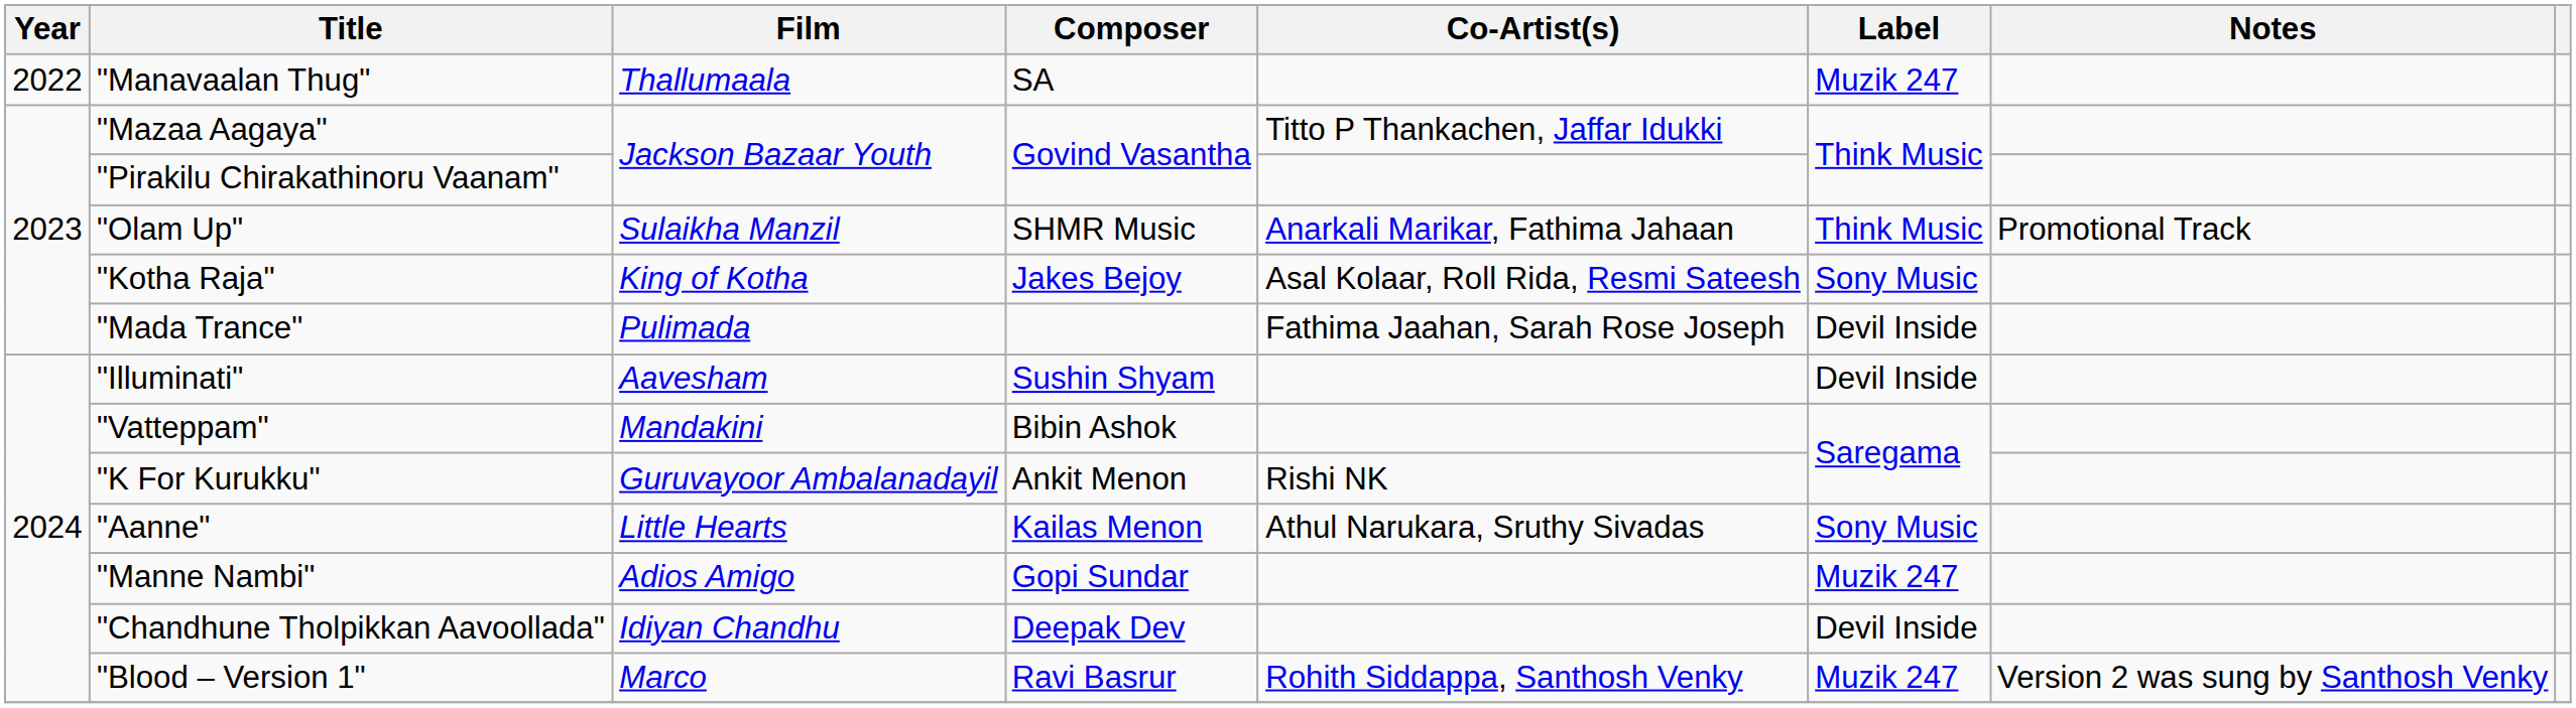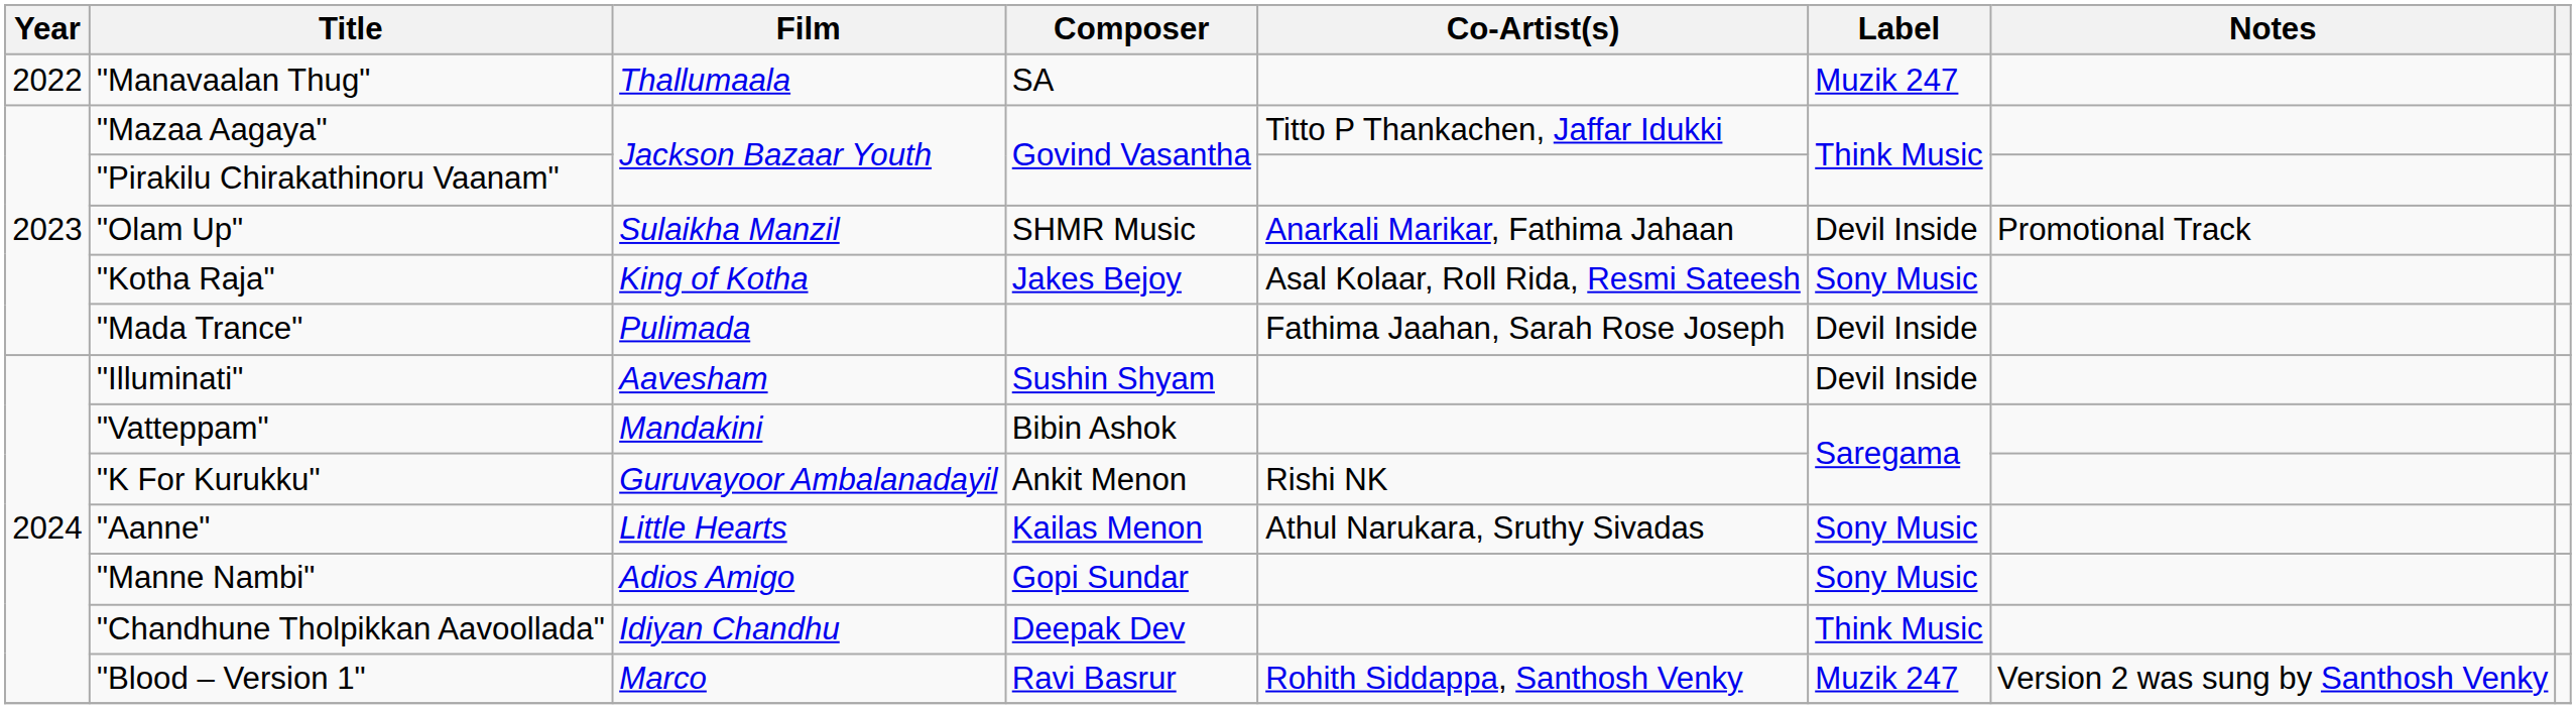 <table class="wikitable sortable">
 <tr>
 <th>Year</th>
 <th>Title</th>
 <th>Film</th>
 <th>Composer</th>
 <th>Co-Artist(s)</th>
 <th>Label</th>
 <th>Notes</th>
 <th></th>
 </tr>
 <tr>
 <td>2022</td>
 <td>"Manavaalan Thug"</td>
 <td><em><a href='#'>Thallumaala</a></em></td>
 <td>SA</td>
 <td></td>
 <td><a href='#'>Muzik 247</a></td>
 <td></td>
 <td></td>
 </tr>
 <tr>
 <td rowspan="5">2023</td>
 <td>"Mazaa Aagaya"</td>
 <td rowspan="2"><em><a href='#'>Jackson Bazaar Youth</a></em></td>
 <td rowspan="2"><a href='#'>Govind Vasantha</a></td>
 <td>Titto P Thankachen, <a href='#'>Jaffar Idukki</a></td>
 <td rowspan="2"><a href='#'>Think Music</a></td>
 <td></td>
 <td></td>
 </tr>
 <tr>
 <td>"Pirakilu Chirakathinoru Vaanam"</td>
 <td></td>
 <td></td>
 <td></td>
 </tr>
 <tr>
 <td>"Olam Up"</td>
 <td><em><a href='#'>Sulaikha Manzil</a></em></td>
 <td>SHMR Music</td>
 <td><a href='#'>Anarkali Marikar</a>, Fathima Jahaan</td>
-<td><a href='#'>Think Music</a></td>
+<td>Devil Inside</td>
 <td>Promotional Track</td>
 <td></td>
 </tr>
 <tr>
 <td>"Kotha Raja"</td>
 <td><em><a href='#'>King of Kotha</a></em></td>
 <td><a href='#'>Jakes Bejoy</a></td>
 <td>Asal Kolaar, Roll Rida, <a href='#'>Resmi Sateesh</a></td>
 <td><a href='#'>Sony Music</a></td>
 <td></td>
 <td></td>
 </tr>
 <tr>
 <td>"Mada Trance"</td>
 <td><em><a href='#'>Pulimada</a></em></td>
 <td></td>
 <td>Fathima Jaahan, Sarah Rose Joseph</td>
 <td>Devil Inside</td>
 <td></td>
 <td></td>
 </tr>
 <tr>
 <td rowspan="7">2024</td>
 <td>"Illuminati"</td>
 <td><em><a href='#'>Aavesham</a></em></td>
 <td><a href='#'>Sushin Shyam</a></td>
 <td></td>
 <td>Devil Inside</td>
 <td></td>
 <td></td>
 </tr>
 <tr>
 <td>"Vatteppam"</td>
 <td><em><a href='#'>Mandakini</a></em></td>
 <td>Bibin Ashok</td>
 <td></td>
 <td rowspan="2"><a href='#'>Saregama</a></td>
 <td></td>
 <td></td>
 </tr>
 <tr>
 <td>"K For Kurukku"</td>
 <td><em><a href='#'>Guruvayoor Ambalanadayil</a></em></td>
 <td>Ankit Menon</td>
 <td>Rishi NK</td>
 <td></td>
 <td></td>
 </tr>
 <tr>
 <td>"Aanne"</td>
 <td><em><a href='#'>Little Hearts</a></em></td>
 <td><a href='#'>Kailas Menon</a></td>
 <td>Athul Narukara, Sruthy Sivadas</td>
 <td><a href='#'>Sony Music</a></td>
 <td></td>
 <td></td>
 </tr>
 <tr>
 <td>"Manne Nambi"</td>
 <td><em><a href='#'>Adios Amigo</a></em></td>
 <td><a href='#'>Gopi Sundar</a></td>
 <td></td>
-<td><a href='#'>Muzik 247</a></td>
+<td><a href='#'>Sony Music</a></td>
 <td></td>
 <td></td>
 </tr>
 <tr>
 <td>"Chandhune Tholpikkan Aavoollada"</td>
 <td><em><a href='#'>Idiyan Chandhu</a></em></td>
 <td><a href='#'>Deepak Dev</a></td>
 <td></td>
-<td>Devil Inside</td>
+<td><a href='#'>Think Music</a></td>
 <td></td>
 <td></td>
 </tr>
 <tr>
 <td>"Blood – Version 1"</td>
 <td><em><a href='#'>Marco</a></em></td>
 <td><a href='#'>Ravi Basrur</a></td>
 <td><a href='#'>Rohith Siddappa</a>, <a href='#'>Santhosh Venky</a></td>
 <td><a href='#'>Muzik 247</a></td>
 <td>Version 2 was sung by <a href='#'>Santhosh Venky</a></td>
 <td></td>
 </tr>
 <tr>
 </tr>
 </table>
